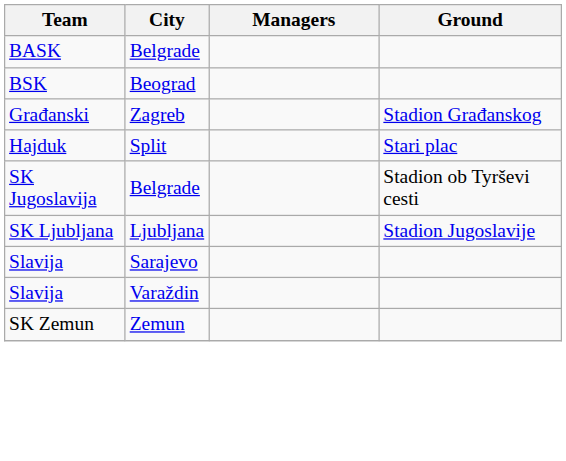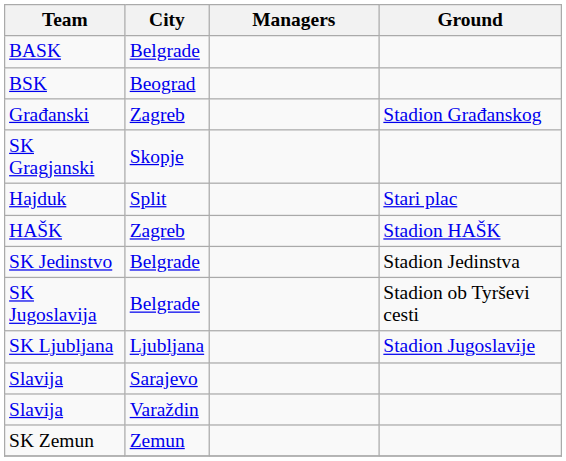 <table class="wikitable sortable" style="text-align: left; font-size:98%;">
 <tr>
 <th width="90">Team</th>
 <th width="60">City</th>
 <th width="130">Managers</th>
 <th width="140">Ground</th>
 </tr>
 <tr>
 <td><a href='#'>BASK</a></td>
 <td><a href='#'>Belgrade</a></td>
 <td> </td>
 <td></td>
 </tr>
 <tr>
 <td><a href='#'>BSK</a></td>
 <td><a href='#'>Beograd</a></td>
 <td> </td>
 <td></td>
 </tr>
 <tr>
 <td><a href='#'>Građanski</a></td>
 <td><a href='#'>Zagreb</a></td>
 <td> </td>
 <td><a href='#'>Stadion Građanskog</a></td>
 </tr>
 <tr>
+<td><a href='#'>SK Gragjanski</a></td>
+<td><a href='#'>Skopje</a></td>
+<td> </td>
+<td></td>
+</tr>
+<tr>
 <td><a href='#'>Hajduk</a></td>
 <td><a href='#'>Split</a></td>
 <td> </td>
 <td><a href='#'>Stari plac</a></td>
+</tr>
+<tr>
+<td><a href='#'>HAŠK</a></td>
+<td><a href='#'>Zagreb</a></td>
+<td> </td>
+<td><a href='#'>Stadion HAŠK</a></td>
+</tr>
+<tr>
+<td><a href='#'>SK Jedinstvo</a></td>
+<td><a href='#'>Belgrade</a></td>
+<td> </td>
+<td>Stadion Jedinstva</td>
 </tr>
 <tr>
 <td><a href='#'>SK Jugoslavija</a></td>
 <td><a href='#'>Belgrade</a></td>
 <td> </td>
 <td>Stadion ob Tyrševi cesti</td>
 </tr>
 <tr>
 <td><a href='#'>SK Ljubljana</a></td>
 <td><a href='#'>Ljubljana</a></td>
 <td> </td>
 <td><a href='#'>Stadion Jugoslavije</a></td>
 </tr>
 <tr>
 <td><a href='#'>Slavija</a></td>
 <td><a href='#'>Sarajevo</a></td>
 <td></td>
 <td></td>
 </tr>
 <tr>
 <td><a href='#'>Slavija</a></td>
 <td><a href='#'>Varaždin</a></td>
 <td> </td>
 <td></td>
 </tr>
 <tr>
 <td>SK Zemun</td>
 <td><a href='#'>Zemun</a></td>
 <td> </td>
 <td></td>
 </tr>
 <tr>
 </tr>
 </table>
